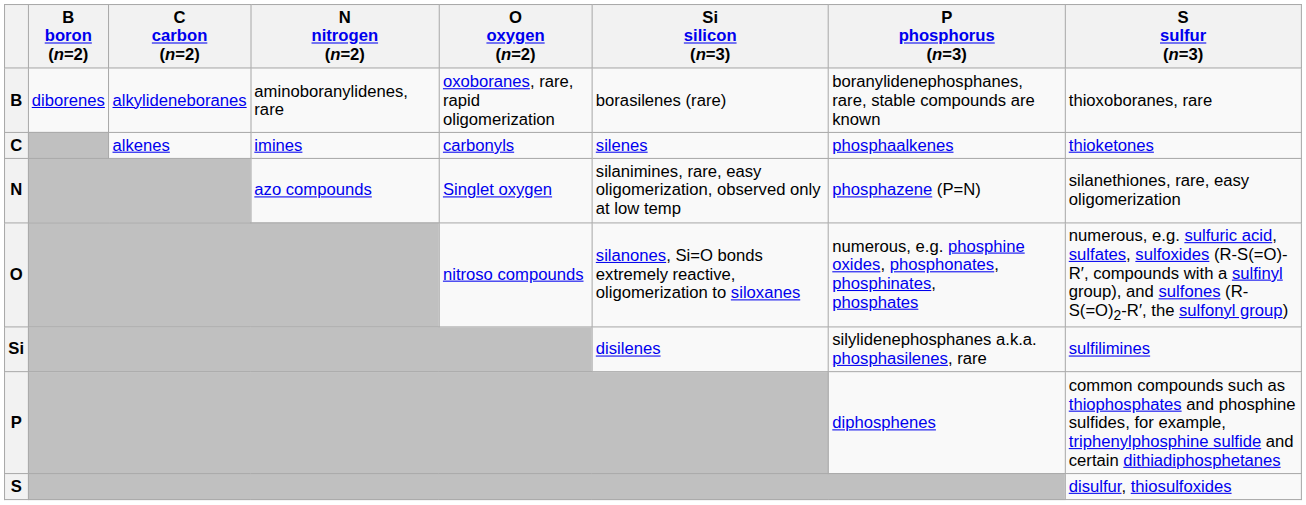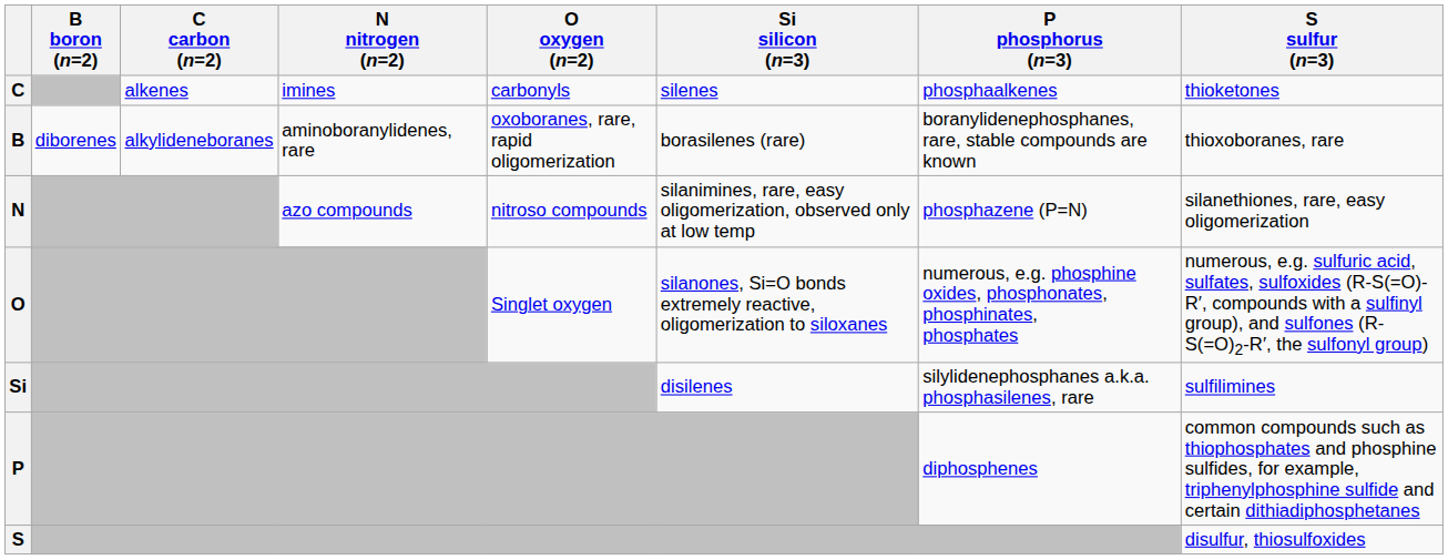 <table align="center" class="wikitable">
 <tr>
 <th></th>
 <th>B<br><a href='#'>boron</a><br>(<em>n</em>=2)</th>
 <th>C<br><a href='#'>carbon</a><br>(<em>n</em>=2)</th>
 <th>N<br><a href='#'>nitrogen</a><br>(<em>n</em>=2)</th>
 <th>O<br><a href='#'>oxygen</a><br>(<em>n</em>=2)</th>
 <th width=220>Si<br><a href='#'>silicon</a><br>(<em>n</em>=3)</th>
 <th width=220>P<br><a href='#'>phosphorus</a><br>(<em>n</em>=3)</th>
 <th width=220>S<br><a href='#'>sulfur</a><br>(<em>n</em>=3)</th>
 </tr>
 <tr>
+<th>C</th>
+<td style="background: silver;"></td>
+<td><a href='#'>alkenes</a></td>
+<td><a href='#'>imines</a></td>
+<td><a href='#'>carbonyls</a></td>
+<td><a href='#'>silenes</a></td>
+<td><a href='#'>phosphaalkenes</a></td>
+<td><a href='#'>thioketones</a></td>
+</tr>
+<tr>
 <th>B</th>
 <td><a href='#'>diborenes</a></td>
 <td><a href='#'>alkylideneboranes</a></td>
 <td>aminoboranylidenes, rare</td>
 <td><a href='#'>oxoboranes</a>, rare, <br>rapid oligomerization</td>
 <td>borasilenes (rare)</td>
 <td>boranylidenephosphanes, rare, stable compounds are known</td>
 <td>thioxoboranes, rare</td>
 </tr>
 <tr>
-<th>C</th>
-<td style="background: silver;"></td>
-<td><a href='#'>alkenes</a></td>
-<td><a href='#'>imines</a></td>
-<td><a href='#'>carbonyls</a></td>
-<td><a href='#'>silenes</a></td>
-<td><a href='#'>phosphaalkenes</a></td>
-<td><a href='#'>thioketones</a></td>
-</tr>
-<tr>
 <th>N</th>
 <td style="background: silver;" colspan=2></td>
 <td><a href='#'>azo compounds</a></td>
-<td><a href='#'>Singlet oxygen</a></td>
+<td><a href='#'>nitroso compounds</a></td>
 <td>silanimines, rare, easy oligomerization, observed only at low temp</td>
 <td><a href='#'>phosphazene</a> (P=N)</td>
 <td>silanethiones, rare, easy oligomerization</td>
 </tr>
 <tr>
 <th>O</th>
 <td style="background: silver;" colspan=3></td>
-<td><a href='#'>nitroso compounds</a></td>
+<td><a href='#'>Singlet oxygen</a></td>
 <td><a href='#'>silanones</a>, Si=O bonds extremely reactive, oligomerization to <a href='#'>siloxanes</a></td>
 <td>numerous, e.g. <a href='#'>phosphine oxides</a>, <a href='#'>phosphonates</a>, <a href='#'>phosphinates</a>,<br><a href='#'>phosphates</a></td>
 <td>numerous, e.g. <a href='#'>sulfuric acid</a>, <a href='#'>sulfates</a>, <a href='#'>sulfoxides</a> (R-S(=O)-R′, compounds with a <a href='#'>sulfinyl</a> group), and <a href='#'>sulfones</a> (R-S(=O)<sub>2</sub>-R′, the <a href='#'>sulfonyl group</a>)</td>
 </tr>
 <tr>
 <th>Si</th>
 <td style="background: silver;" colspan=4></td>
 <td><a href='#'>disilenes</a></td>
 <td>silylidenephosphanes a.k.a. <a href='#'>phosphasilenes</a>, rare</td>
 <td><a href='#'>sulfilimines</a></td>
 </tr>
 <tr>
 <th>P</th>
 <td style="background: silver;" colspan=5></td>
 <td><a href='#'>diphosphenes</a></td>
 <td>common compounds such as <a href='#'>thiophosphates</a> and phosphine sulfides, for example, <a href='#'>triphenylphosphine sulfide</a> and certain <a href='#'>dithiadiphosphetanes</a></td>
 </tr>
 <tr>
 <th>S</th>
 <td style="background: silver;" colspan=6></td>
 <td><a href='#'>disulfur</a>, <a href='#'>thiosulfoxides</a></td>
 </tr>
 </table>
